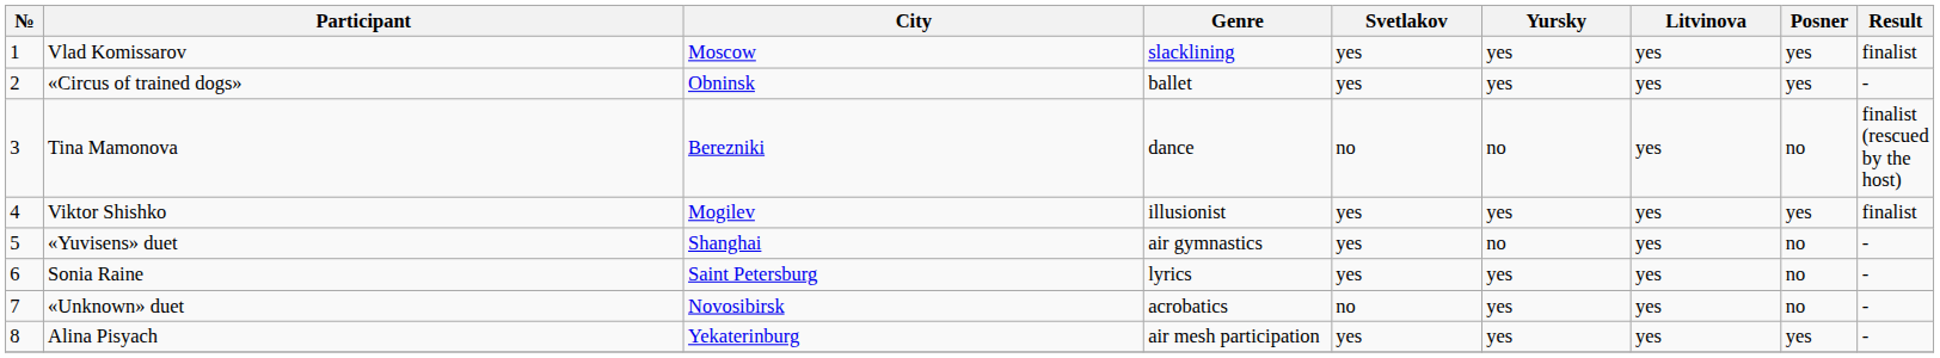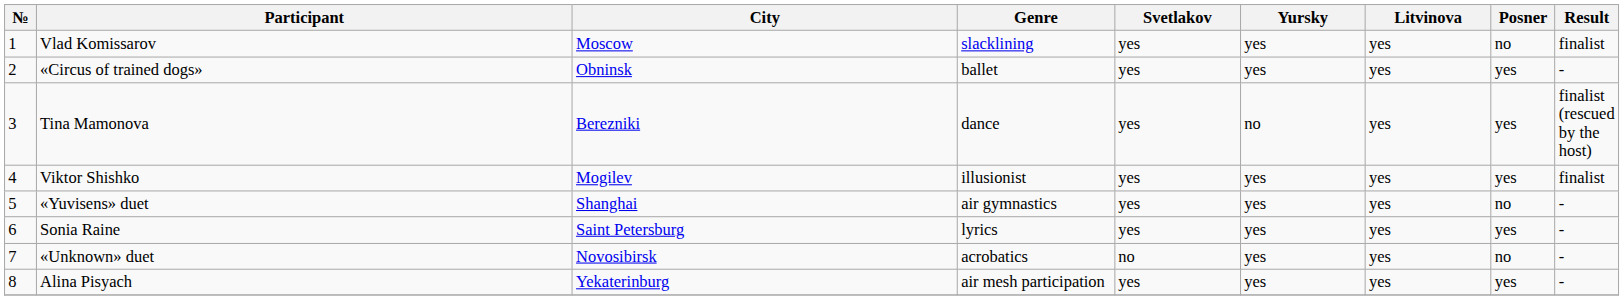 <table class="wikitable">
 <tr>
 <th width="2%">№</th>
 <th width="35%">Participant</th>
 <th width="25%">City</th>
 <th width="10%">Genre</th>
 <th width="8%">Svetlakov</th>
 <th width="8%">Yursky</th>
 <th width="8%">Litvinova</th>
 <th width="8%">Posner</th>
 <th width="8%">Result</th>
 </tr>
 <tr>
 <td>1</td>
 <td>Vlad Komissarov</td>
 <td><a href='#'>Moscow</a></td>
 <td><a href='#'>slacklining</a></td>
 <td>yes</td>
 <td>yes</td>
 <td>yes</td>
-<td>yes</td>
+<td>no</td>
 <td>finalist</td>
 </tr>
 <tr>
 <td>2</td>
 <td>«Circus of trained dogs»</td>
 <td><a href='#'>Obninsk</a></td>
 <td>ballet</td>
 <td>yes</td>
 <td>yes</td>
 <td>yes</td>
 <td>yes</td>
 <td>-</td>
 </tr>
 <tr>
 <td>3</td>
 <td>Tina Mamonova</td>
 <td><a href='#'>Berezniki</a></td>
 <td>dance</td>
-<td>no</td>
+<td>yes</td>
 <td>no</td>
 <td>yes</td>
-<td>no</td>
+<td>yes</td>
 <td>finalist (rescued by the host)</td>
 </tr>
 <tr>
 <td>4</td>
 <td>Viktor Shishko</td>
 <td><a href='#'>Mogilev</a></td>
 <td>illusionist</td>
 <td>yes</td>
 <td>yes</td>
 <td>yes</td>
 <td>yes</td>
 <td>finalist</td>
 </tr>
 <tr>
 <td>5</td>
 <td>«Yuvisens» duet</td>
 <td><a href='#'>Shanghai</a></td>
 <td>air gymnastics</td>
 <td>yes</td>
-<td>no</td>
+<td>yes</td>
 <td>yes</td>
 <td>no</td>
 <td>-</td>
 </tr>
 <tr>
 <td>6</td>
 <td>Sonia Raine</td>
 <td><a href='#'>Saint Petersburg</a></td>
 <td>lyrics</td>
 <td>yes</td>
 <td>yes</td>
 <td>yes</td>
-<td>no</td>
+<td>yes</td>
 <td>-</td>
 </tr>
 <tr>
 <td>7</td>
 <td>«Unknown» duet</td>
 <td><a href='#'>Novosibirsk</a></td>
 <td>acrobatics</td>
 <td>no</td>
 <td>yes</td>
 <td>yes</td>
 <td>no</td>
 <td>-</td>
 </tr>
 <tr>
 <td>8</td>
 <td>Alina Pisyach</td>
 <td><a href='#'>Yekaterinburg</a></td>
 <td>air mesh participation</td>
 <td>yes</td>
 <td>yes</td>
 <td>yes</td>
 <td>yes</td>
 <td>-</td>
 </tr>
 <tr>
 </tr>
 </table>
